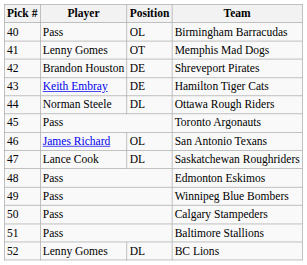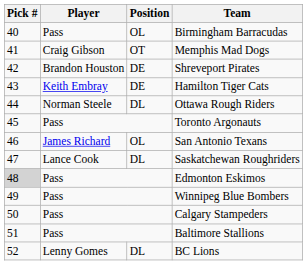 <table class="wikitable">
 <tr>
 <th>Pick #</th>
 <th>Player</th>
 <th>Position</th>
 <th>Team</th>
 </tr>
 <tr>
 <td>40</td>
 <td>Pass</td>
 <td>OL</td>
 <td>Birmingham Barracudas</td>
 </tr>
 <tr>
 <td>41</td>
-<td>Lenny Gomes</td>
+<td>Craig Gibson</td>
 <td>OT</td>
 <td>Memphis Mad Dogs</td>
 </tr>
 <tr>
 <td>42</td>
 <td>Brandon Houston</td>
 <td>DE</td>
 <td>Shreveport Pirates</td>
 </tr>
 <tr>
 <td>43</td>
 <td><a href='#'>Keith Embray</a></td>
 <td>DE</td>
 <td>Hamilton Tiger Cats</td>
 </tr>
 <tr>
 <td>44</td>
 <td>Norman Steele</td>
 <td>DL</td>
 <td>Ottawa Rough Riders</td>
 </tr>
 <tr>
 <td>45</td>
 <td colspan="2">Pass</td>
 <td>Toronto Argonauts</td>
 </tr>
 <tr>
 <td>46</td>
 <td><a href='#'>James Richard</a></td>
 <td>OL</td>
 <td>San Antonio Texans</td>
 </tr>
 <tr>
 <td>47</td>
 <td>Lance Cook</td>
 <td>DL</td>
 <td>Saskatchewan Roughriders</td>
 </tr>
 <tr>
-<td>48</td>
+<td style="background: lightgrey;">48</td>
 <td colspan="2">Pass</td>
 <td>Edmonton Eskimos</td>
 </tr>
 <tr>
 <td>49</td>
 <td colspan="2">Pass</td>
 <td>Winnipeg Blue Bombers</td>
 </tr>
 <tr>
 <td>50</td>
 <td colspan="2">Pass</td>
 <td>Calgary Stampeders</td>
 </tr>
 <tr>
 <td>51</td>
 <td colspan="2">Pass</td>
 <td>Baltimore Stallions</td>
 </tr>
 <tr>
 <td>52</td>
 <td>Lenny Gomes</td>
 <td>DL</td>
 <td>BC Lions</td>
 </tr>
 </table>
